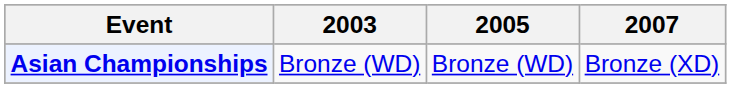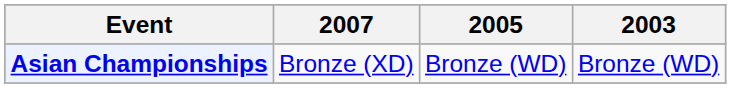 <table style='font-size: 90%; text-align:center;' class='wikitable'>
 <tr>
 <th>Event</th>
+<th>2007</th>
+<th>2005</th>
 <th>2003</th>
-<th>2005</th>
-<th>2007</th>
 </tr>
 <tr>
 <td bgcolor="#ECF2FF"; align="left"><strong><a href='#'>Asian Championships</a></strong></td>
+<td> <a href='#'>Bronze (XD)</a></td>
 <td> <a href='#'>Bronze (WD)</a></td>
 <td> <a href='#'>Bronze (WD)</a></td>
-<td> <a href='#'>Bronze (XD)</a></td>
 </tr>
 </table>
